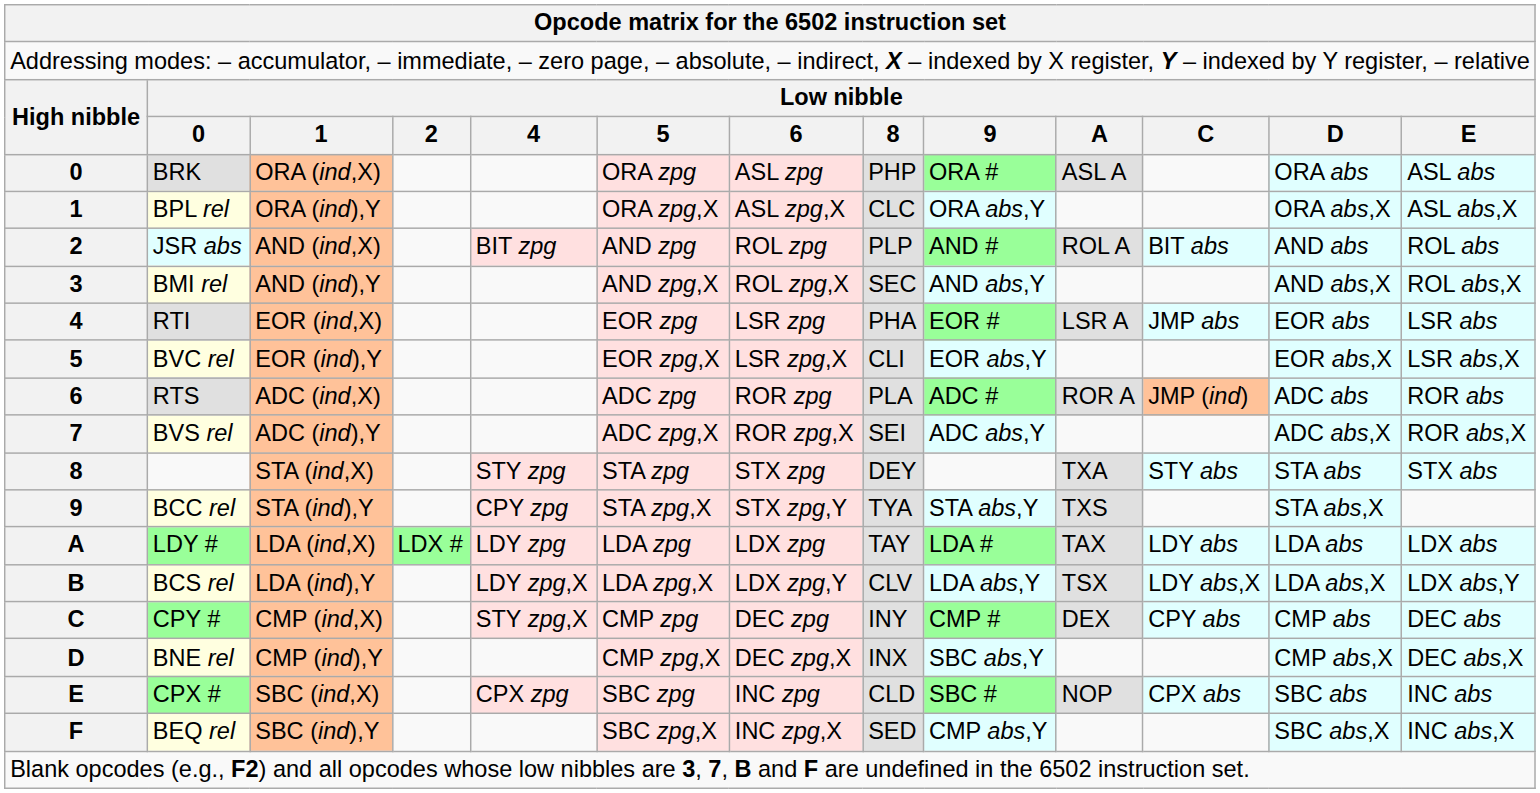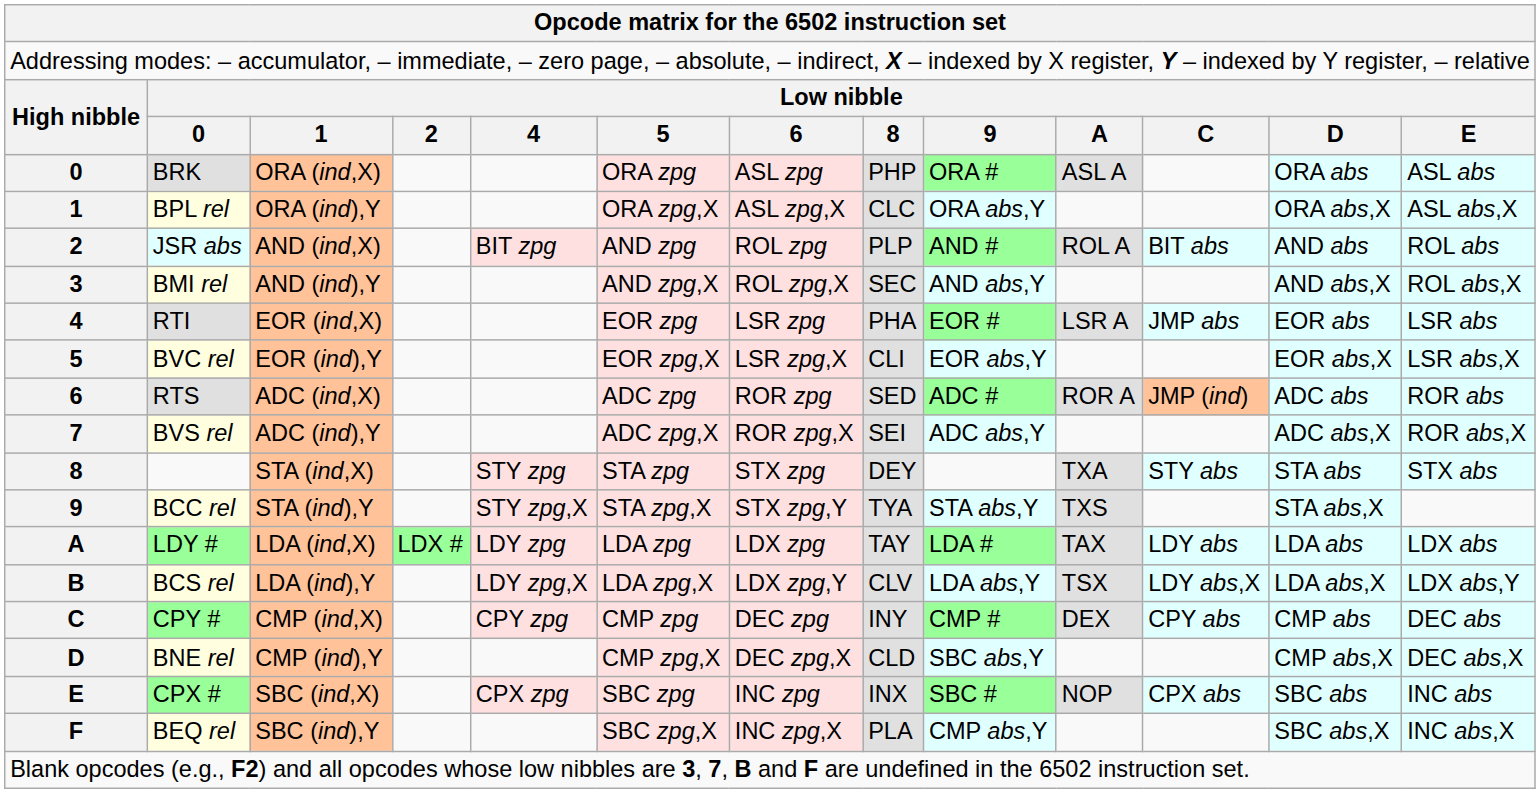 <table class="wikitable collapsible collapsed">
 <tr>
 <th colspan=13>Opcode matrix for the 6502 instruction set</th>
 </tr>
 <tr>
 <td colspan=13>Addressing modes:  – accumulator,  – immediate,  – zero page,  – absolute,  – indirect, <strong><em>X</em></strong> – indexed by X register, <strong><em>Y</em></strong> – indexed by Y register,  – relative</td>
 </tr>
 <tr>
 <th rowspan=2>High nibble</th>
 <th colspan=12>Low nibble</th>
 </tr>
 <tr>
 <th>0</th>
 <th>1</th>
 <th>2</th>
 <th>4</th>
 <th>5</th>
 <th>6</th>
 <th>8</th>
 <th>9</th>
 <th>A</th>
 <th>C</th>
 <th>D</th>
 <th>E</th>
 </tr>
 <tr>
 <th>0</th>
 <td bgcolor=#e0e0e0>BRK</td>
 <td bgcolor=#ffc299>ORA (<em>ind</em>,X)</td>
 <td></td>
 <td></td>
 <td bgcolor=#ffe0e0>ORA <em>zpg</em></td>
 <td bgcolor=#ffe0e0>ASL <em>zpg</em></td>
 <td bgcolor=#e0e0e0>PHP</td>
 <td bgcolor=#99ff99>ORA #</td>
 <td bgcolor=#e0e0e0>ASL A</td>
 <td></td>
 <td bgcolor=#e0ffff>ORA <em>abs</em></td>
 <td bgcolor=#e0ffff>ASL <em>abs</em></td>
 </tr>
 <tr>
 <th>1</th>
 <td bgcolor=#ffffe0>BPL <em>rel</em></td>
 <td bgcolor=#ffc299>ORA (<em>ind</em>),Y</td>
 <td></td>
 <td></td>
 <td bgcolor=#ffe0e0>ORA <em>zpg</em>,X</td>
 <td bgcolor=#ffe0e0>ASL <em>zpg</em>,X</td>
 <td bgcolor=#e0e0e0>CLC</td>
 <td bgcolor=#e0ffff>ORA <em>abs</em>,Y</td>
 <td></td>
 <td></td>
 <td bgcolor=#e0ffff>ORA <em>abs</em>,X</td>
 <td bgcolor=#e0ffff>ASL <em>abs</em>,X</td>
 </tr>
 <tr>
 <th>2</th>
 <td bgcolor=#e0ffff>JSR <em>abs</em></td>
 <td bgcolor=#ffc299>AND (<em>ind</em>,X)</td>
 <td></td>
 <td bgcolor=#ffe0e0>BIT <em>zpg</em></td>
 <td bgcolor=#ffe0e0>AND <em>zpg</em></td>
 <td bgcolor=#ffe0e0>ROL <em>zpg</em></td>
 <td bgcolor=#e0e0e0>PLP</td>
 <td bgcolor=#99ff99>AND #</td>
 <td bgcolor=#e0e0e0>ROL A</td>
 <td bgcolor=#e0ffff>BIT <em>abs</em></td>
 <td bgcolor=#e0ffff>AND <em>abs</em></td>
 <td bgcolor=#e0ffff>ROL <em>abs</em></td>
 </tr>
 <tr>
 <th>3</th>
 <td bgcolor=#ffffe0>BMI <em>rel</em></td>
 <td bgcolor=#ffc299>AND (<em>ind</em>),Y</td>
 <td></td>
 <td></td>
 <td bgcolor=#ffe0e0>AND <em>zpg</em>,X</td>
 <td bgcolor=#ffe0e0>ROL <em>zpg</em>,X</td>
 <td bgcolor=#e0e0e0>SEC</td>
 <td bgcolor=#e0ffff>AND <em>abs</em>,Y</td>
 <td></td>
 <td></td>
 <td bgcolor=#e0ffff>AND <em>abs</em>,X</td>
 <td bgcolor=#e0ffff>ROL <em>abs</em>,X</td>
 </tr>
 <tr>
 <th>4</th>
 <td bgcolor=#e0e0e0>RTI</td>
 <td bgcolor=#ffc299>EOR (<em>ind</em>,X)</td>
 <td></td>
 <td></td>
 <td bgcolor=#ffe0e0>EOR <em>zpg</em></td>
 <td bgcolor=#ffe0e0>LSR <em>zpg</em></td>
 <td bgcolor=#e0e0e0>PHA</td>
 <td bgcolor=#99ff99>EOR #</td>
 <td bgcolor=#e0e0e0>LSR A</td>
 <td bgcolor=#e0ffff>JMP <em>abs</em></td>
 <td bgcolor=#e0ffff>EOR <em>abs</em></td>
 <td bgcolor=#e0ffff>LSR <em>abs</em></td>
 </tr>
 <tr>
 <th>5</th>
 <td bgcolor=#ffffe0>BVC <em>rel</em></td>
 <td bgcolor=#ffc299>EOR (<em>ind</em>),Y</td>
 <td></td>
 <td></td>
 <td bgcolor=#ffe0e0>EOR <em>zpg</em>,X</td>
 <td bgcolor=#ffe0e0>LSR <em>zpg</em>,X</td>
 <td bgcolor=#e0e0e0>CLI</td>
 <td bgcolor=#e0ffff>EOR <em>abs</em>,Y</td>
 <td></td>
 <td></td>
 <td bgcolor=#e0ffff>EOR <em>abs</em>,X</td>
 <td bgcolor=#e0ffff>LSR <em>abs</em>,X</td>
 </tr>
 <tr>
 <th>6</th>
 <td bgcolor=#e0e0e0>RTS</td>
 <td bgcolor=#ffc299>ADC (<em>ind</em>,X)</td>
 <td></td>
 <td></td>
 <td bgcolor=#ffe0e0>ADC <em>zpg</em></td>
 <td bgcolor=#ffe0e0>ROR <em>zpg</em></td>
-<td bgcolor=#e0e0e0>PLA</td>
+<td bgcolor=#e0e0e0>SED</td>
 <td bgcolor=#99ff99>ADC #</td>
 <td bgcolor=#e0e0e0>ROR A</td>
 <td bgcolor=#ffc299>JMP (<em>ind</em>)</td>
 <td bgcolor=#e0ffff>ADC <em>abs</em></td>
 <td bgcolor=#e0ffff>ROR <em>abs</em></td>
 </tr>
 <tr>
 <th>7</th>
 <td bgcolor=#ffffe0>BVS <em>rel</em></td>
 <td bgcolor=#ffc299>ADC (<em>ind</em>),Y</td>
 <td></td>
 <td></td>
 <td bgcolor=#ffe0e0>ADC <em>zpg</em>,X</td>
 <td bgcolor=#ffe0e0>ROR <em>zpg</em>,X</td>
 <td bgcolor=#e0e0e0>SEI</td>
 <td bgcolor=#e0ffff>ADC <em>abs</em>,Y</td>
 <td></td>
 <td></td>
 <td bgcolor=#e0ffff>ADC <em>abs</em>,X</td>
 <td bgcolor=#e0ffff>ROR <em>abs</em>,X</td>
 </tr>
 <tr>
 <th>8</th>
 <td></td>
 <td bgcolor=#ffc299>STA (<em>ind</em>,X)</td>
 <td></td>
 <td bgcolor=#ffe0e0>STY <em>zpg</em></td>
 <td bgcolor=#ffe0e0>STA <em>zpg</em></td>
 <td bgcolor=#ffe0e0>STX <em>zpg</em></td>
 <td bgcolor=#e0e0e0>DEY</td>
 <td></td>
 <td bgcolor=#e0e0e0>TXA</td>
 <td bgcolor=#e0ffff>STY <em>abs</em></td>
 <td bgcolor=#e0ffff>STA <em>abs</em></td>
 <td bgcolor=#e0ffff>STX <em>abs</em></td>
 </tr>
 <tr>
 <th>9</th>
 <td bgcolor=#ffffe0>BCC <em>rel</em></td>
 <td bgcolor=#ffc299>STA (<em>ind</em>),Y</td>
 <td></td>
-<td bgcolor=#ffe0e0>CPY <em>zpg</em></td>
+<td bgcolor=#ffe0e0>STY <em>zpg</em>,X</td>
 <td bgcolor=#ffe0e0>STA <em>zpg</em>,X</td>
 <td bgcolor=#ffe0e0>STX <em>zpg</em>,Y</td>
 <td bgcolor=#e0e0e0>TYA</td>
 <td bgcolor=#e0ffff>STA <em>abs</em>,Y</td>
 <td bgcolor=#e0e0e0>TXS</td>
 <td></td>
 <td bgcolor=#e0ffff>STA <em>abs</em>,X</td>
 <td></td>
 </tr>
 <tr>
 <th>A</th>
 <td bgcolor=#99ff99>LDY #</td>
 <td bgcolor=#ffc299>LDA (<em>ind</em>,X)</td>
 <td bgcolor=#99ff99>LDX #</td>
 <td bgcolor=#ffe0e0>LDY <em>zpg</em></td>
 <td bgcolor=#ffe0e0>LDA <em>zpg</em></td>
 <td bgcolor=#ffe0e0>LDX <em>zpg</em></td>
 <td bgcolor=#e0e0e0>TAY</td>
 <td bgcolor=#99ff99>LDA #</td>
 <td bgcolor=#e0e0e0>TAX</td>
 <td bgcolor=#e0ffff>LDY <em>abs</em></td>
 <td bgcolor=#e0ffff>LDA <em>abs</em></td>
 <td bgcolor=#e0ffff>LDX <em>abs</em></td>
 </tr>
 <tr>
 <th>B</th>
 <td bgcolor=#ffffe0>BCS <em>rel</em></td>
 <td bgcolor=#ffc299>LDA (<em>ind</em>),Y</td>
 <td></td>
 <td bgcolor=#ffe0e0>LDY <em>zpg</em>,X</td>
 <td bgcolor=#ffe0e0>LDA <em>zpg</em>,X</td>
 <td bgcolor=#ffe0e0>LDX <em>zpg</em>,Y</td>
 <td bgcolor=#e0e0e0>CLV</td>
 <td bgcolor=#e0ffff>LDA <em>abs</em>,Y</td>
 <td bgcolor=#e0e0e0>TSX</td>
 <td bgcolor=#e0ffff>LDY <em>abs</em>,X</td>
 <td bgcolor=#e0ffff>LDA <em>abs</em>,X</td>
 <td bgcolor=#e0ffff>LDX <em>abs</em>,Y</td>
 </tr>
 <tr>
 <th>C</th>
 <td bgcolor=#99ff99>CPY #</td>
 <td bgcolor=#ffc299>CMP (<em>ind</em>,X)</td>
 <td></td>
-<td bgcolor=#ffe0e0>STY <em>zpg</em>,X</td>
+<td bgcolor=#ffe0e0>CPY <em>zpg</em></td>
 <td bgcolor=#ffe0e0>CMP <em>zpg</em></td>
 <td bgcolor=#ffe0e0>DEC <em>zpg</em></td>
 <td bgcolor=#e0e0e0>INY</td>
 <td bgcolor=#99ff99>CMP #</td>
 <td bgcolor=#e0e0e0>DEX</td>
 <td bgcolor=#e0ffff>CPY <em>abs</em></td>
 <td bgcolor=#e0ffff>CMP <em>abs</em></td>
 <td bgcolor=#e0ffff>DEC <em>abs</em></td>
 </tr>
 <tr>
 <th>D</th>
 <td bgcolor=#ffffe0>BNE <em>rel</em></td>
 <td bgcolor=#ffc299>CMP (<em>ind</em>),Y</td>
 <td></td>
 <td></td>
 <td bgcolor=#ffe0e0>CMP <em>zpg</em>,X</td>
 <td bgcolor=#ffe0e0>DEC <em>zpg</em>,X</td>
-<td bgcolor=#e0e0e0>INX</td>
+<td bgcolor=#e0e0e0>CLD</td>
 <td bgcolor=#e0ffff>SBC <em>abs</em>,Y</td>
 <td></td>
 <td></td>
 <td bgcolor=#e0ffff>CMP <em>abs</em>,X</td>
 <td bgcolor=#e0ffff>DEC <em>abs</em>,X</td>
 </tr>
 <tr>
 <th>E</th>
 <td bgcolor=#99ff99>CPX #</td>
 <td bgcolor=#ffc299>SBC (<em>ind</em>,X)</td>
 <td></td>
 <td bgcolor=#ffe0e0>CPX <em>zpg</em></td>
 <td bgcolor=#ffe0e0>SBC <em>zpg</em></td>
 <td bgcolor=#ffe0e0>INC <em>zpg</em></td>
-<td bgcolor=#e0e0e0>CLD</td>
+<td bgcolor=#e0e0e0>INX</td>
 <td bgcolor=#99ff99>SBC #</td>
 <td bgcolor=#e0e0e0>NOP</td>
 <td bgcolor=#e0ffff>CPX <em>abs</em></td>
 <td bgcolor=#e0ffff>SBC <em>abs</em></td>
 <td bgcolor=#e0ffff>INC <em>abs</em></td>
 </tr>
 <tr>
 <th>F</th>
 <td bgcolor=#ffffe0>BEQ <em>rel</em></td>
 <td bgcolor=#ffc299>SBC (<em>ind</em>),Y</td>
 <td></td>
 <td></td>
 <td bgcolor=#ffe0e0>SBC <em>zpg</em>,X</td>
 <td bgcolor=#ffe0e0>INC <em>zpg</em>,X</td>
-<td bgcolor=#e0e0e0>SED</td>
+<td bgcolor=#e0e0e0>PLA</td>
 <td bgcolor=#e0ffff>CMP <em>abs</em>,Y</td>
 <td></td>
 <td></td>
 <td bgcolor=#e0ffff>SBC <em>abs</em>,X</td>
 <td bgcolor=#e0ffff>INC <em>abs</em>,X</td>
 </tr>
 <tr>
 <td colspan=13>Blank opcodes (e.g., <strong>F2</strong>) and all opcodes whose low nibbles are <strong>3</strong>, <strong>7</strong>, <strong>B</strong> and <strong>F</strong> are undefined in the 6502 instruction set.</td>
 </tr>
 </table>
